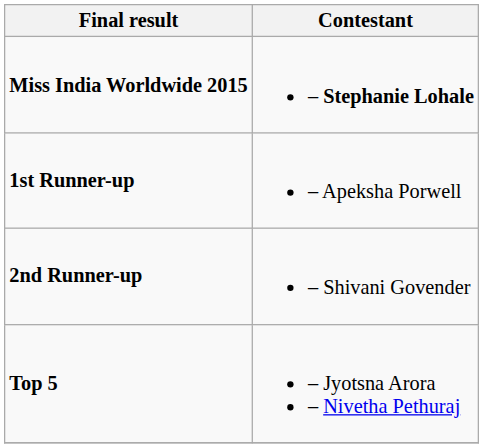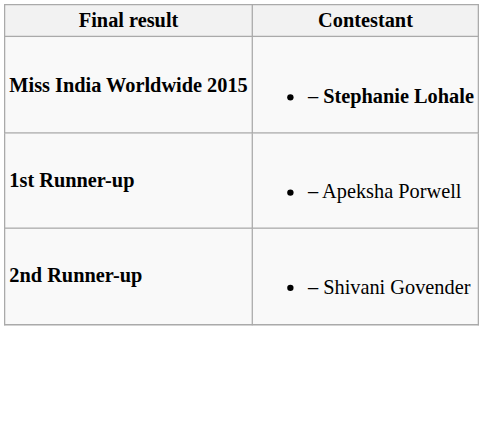 <table class="wikitable">
 <tr>
 <th>Final result</th>
 <th>Contestant</th>
 </tr>
 <tr>
 <td><strong>Miss India Worldwide 2015</strong></td>
 <td><br><ul><li><strong></strong> – <strong>Stephanie Lohale</strong></li></ul></td>
 </tr>
 <tr>
 <td><strong>1st Runner-up</strong></td>
 <td><br><ul><li><strong></strong> – Apeksha Porwell</li></ul></td>
 </tr>
 <tr>
 <td><strong>2nd Runner-up</strong></td>
 <td><br><ul><li><strong></strong> – Shivani Govender</li></ul></td>
 </tr>
 <tr>
-<td><strong>Top 5</strong></td>
-<td><br><ul><li><strong></strong> – Jyotsna Arora</li><li><strong></strong> – <a href='#'>Nivetha Pethuraj</a></li></ul></td>
-</tr>
-<tr>
 </tr>
 </table>
